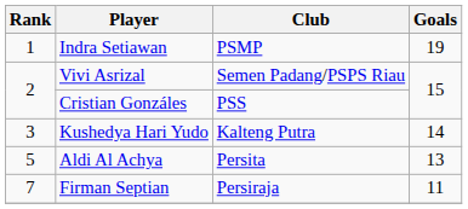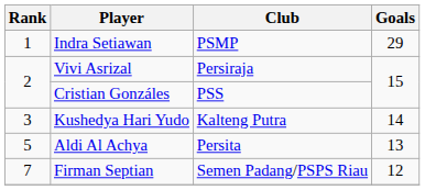 <table class="wikitable" style="text-align:center">
 <tr>
 <th>Rank</th>
 <th>Player</th>
 <th>Club</th>
 <th>Goals</th>
 </tr>
 <tr>
 <td>1</td>
 <td align="left"> <a href='#'>Indra Setiawan</a></td>
 <td align="left"><a href='#'>PSMP</a></td>
-<td>19</td>
+<td>29</td>
 </tr>
 <tr>
 <td rowspan=2>2</td>
 <td align="left"> <a href='#'>Vivi Asrizal</a></td>
-<td align="left"><a href='#'>Semen Padang</a>/<a href='#'>PSPS Riau</a></td>
+<td align="left"><a href='#'>Persiraja</a></td>
 <td rowspan=2>15</td>
 </tr>
 <tr>
 <td align="left"> <a href='#'>Cristian Gonzáles</a></td>
 <td align="left"><a href='#'>PSS</a></td>
 </tr>
 <tr>
 <td>3</td>
 <td align="left"> <a href='#'>Kushedya Hari Yudo</a></td>
 <td align="left"><a href='#'>Kalteng Putra</a></td>
 <td>14</td>
 </tr>
 <tr>
 <td>5</td>
 <td align="left"> <a href='#'>Aldi Al Achya</a></td>
 <td align="left"><a href='#'>Persita</a></td>
 <td>13</td>
 </tr>
 <tr>
 <td>7</td>
 <td align="left"> <a href='#'>Firman Septian</a></td>
-<td align="left"><a href='#'>Persiraja</a></td>
-<td>11</td>
+<td align="left"><a href='#'>Semen Padang</a>/<a href='#'>PSPS Riau</a></td>
+<td>12</td>
 </tr>
 <tr>
 </tr>
 </table>
